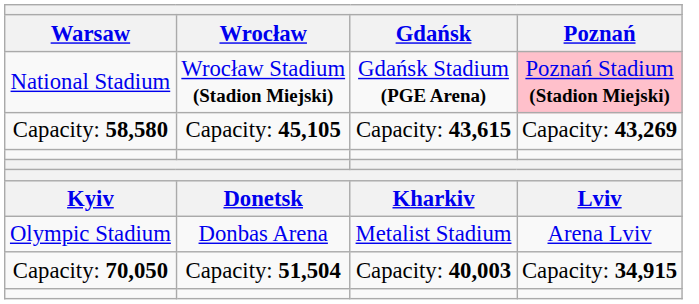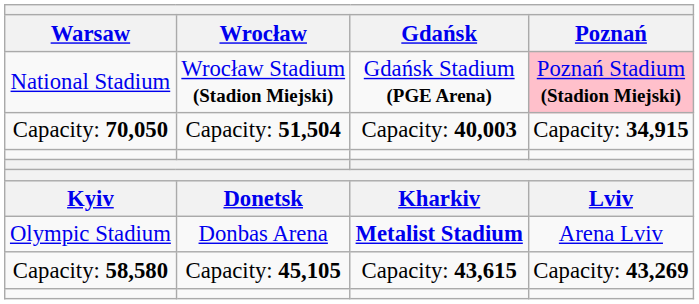 <table class="wikitable" style="text-align:center">
 <tr>
 <th colspan="4"></th>
 </tr>
 <tr>
 <th><a href='#'>Warsaw</a></th>
 <th><a href='#'>Wrocław</a></th>
 <th><a href='#'>Gdańsk</a></th>
 <th><a href='#'>Poznań</a></th>
 </tr>
 <tr>
 <td><a href='#'>National Stadium</a></td>
 <td><a href='#'>Wrocław Stadium</a><br><strong><small>(Stadion Miejski)</small></strong></td>
 <td><a href='#'>Gdańsk Stadium</a><br><strong><small>(PGE Arena)</small></strong></td>
 <td style="background: pink;"><a href='#'>Poznań Stadium</a><br><strong><small>(Stadion Miejski)</small></strong></td>
 </tr>
 <tr>
-<td>Capacity: <strong>58,580</strong></td>
-<td>Capacity: <strong>45,105</strong></td>
-<td>Capacity: <strong>43,615</strong></td>
-<td>Capacity: <strong>43,269</strong></td>
+<td>Capacity: <strong>70,050</strong></td>
+<td>Capacity: <strong>51,504</strong></td>
+<td>Capacity: <strong>40,003</strong></td>
+<td>Capacity: <strong>34,915</strong></td>
 </tr>
 <tr>
 <td></td>
 <td></td>
 <td></td>
 <td></td>
 </tr>
 <tr>
 <th colspan="2"></th>
 <th colspan="2"></th>
 </tr>
 <tr>
 <th colspan="4"></th>
 </tr>
 <tr>
 <th><a href='#'>Kyiv</a></th>
 <th><a href='#'>Donetsk</a></th>
 <th><a href='#'>Kharkiv</a></th>
 <th><a href='#'>Lviv</a></th>
 </tr>
 <tr>
 <td><a href='#'>Olympic Stadium</a></td>
 <td><a href='#'>Donbas Arena</a></td>
-<td><a href='#'>Metalist Stadium</a></td>
+<td><strong><a href='#'>Metalist Stadium</a></strong></td>
 <td><a href='#'>Arena Lviv</a></td>
 </tr>
 <tr>
-<td>Capacity: <strong>70,050</strong></td>
-<td>Capacity: <strong>51,504</strong></td>
-<td>Capacity: <strong>40,003</strong></td>
-<td>Capacity: <strong>34,915</strong></td>
+<td>Capacity: <strong>58,580</strong></td>
+<td>Capacity: <strong>45,105</strong></td>
+<td>Capacity: <strong>43,615</strong></td>
+<td>Capacity: <strong>43,269</strong></td>
 </tr>
 <tr>
 <td></td>
 <td></td>
 <td></td>
 <td></td>
 </tr>
 </table>
